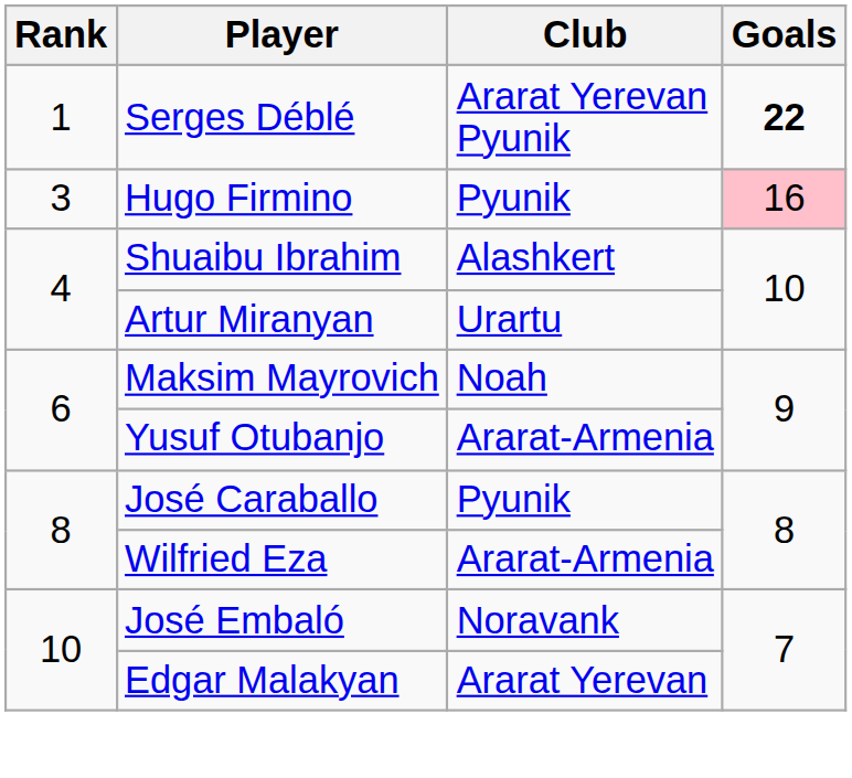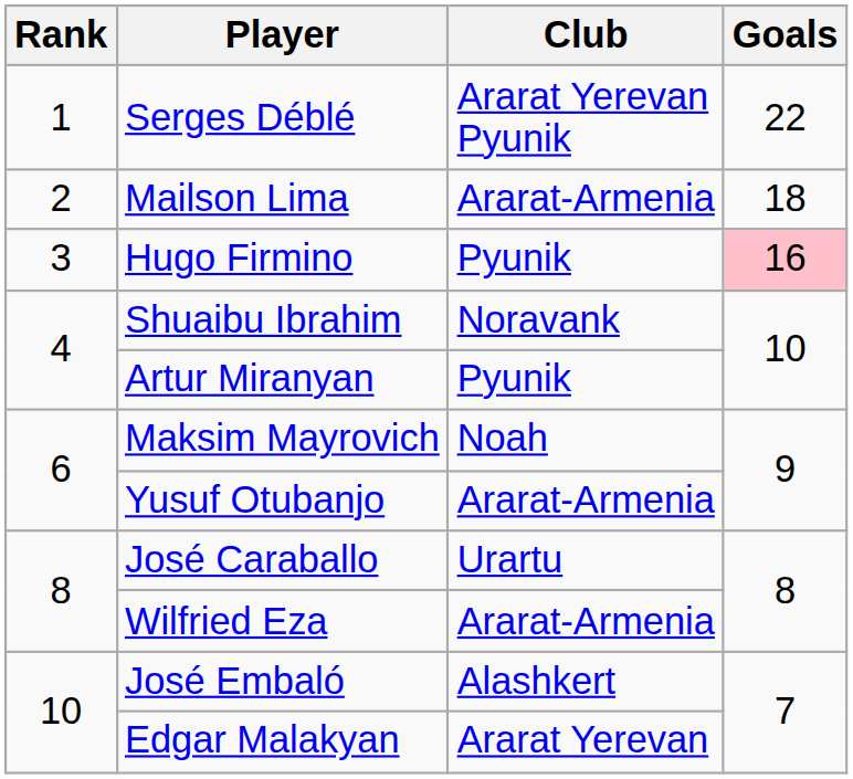 <table class="wikitable" style="text-align:center">
 <tr>
 <th>Rank</th>
 <th>Player</th>
 <th>Club</th>
 <th>Goals</th>
 </tr>
 <tr>
 <td rowspan="1">1</td>
 <td align="left"> <a href='#'>Serges Déblé</a></td>
 <td align="left"><a href='#'>Ararat Yerevan</a><br><a href='#'>Pyunik</a></td>
-<td rowspan="1"><strong>22</strong></td>
+<td rowspan="1">22</td>
+</tr>
+<tr>
+<td rowspan="1">2</td>
+<td align="left"> <a href='#'>Mailson Lima</a></td>
+<td align="left"><a href='#'>Ararat-Armenia</a></td>
+<td rowspan="1">18</td>
 </tr>
 <tr>
 <td rowspan="1">3</td>
 <td align="left"> <a href='#'>Hugo Firmino</a></td>
 <td align="left"><a href='#'>Pyunik</a></td>
 <td rowspan="1" style="background: pink;">16</td>
 </tr>
 <tr>
 <td rowspan="2">4</td>
 <td align="left"> <a href='#'>Shuaibu Ibrahim</a></td>
-<td align="left"><a href='#'>Alashkert</a></td>
+<td align="left"><a href='#'>Noravank</a></td>
 <td rowspan="2">10</td>
 </tr>
 <tr>
 <td align="left"> <a href='#'>Artur Miranyan</a></td>
-<td align="left"><a href='#'>Urartu</a></td>
+<td align="left"><a href='#'>Pyunik</a></td>
 </tr>
 <tr>
 <td rowspan="2">6</td>
 <td align="left"> <a href='#'>Maksim Mayrovich</a></td>
 <td align="left"><a href='#'>Noah</a></td>
 <td rowspan="2">9</td>
 </tr>
 <tr>
 <td align="left"> <a href='#'>Yusuf Otubanjo</a></td>
 <td align="left"><a href='#'>Ararat-Armenia</a></td>
 </tr>
 <tr>
 <td rowspan="2">8</td>
 <td align="left"> <a href='#'>José Caraballo</a></td>
-<td align="left"><a href='#'>Pyunik</a></td>
+<td align="left"><a href='#'>Urartu</a></td>
 <td rowspan="2">8</td>
 </tr>
 <tr>
 <td align="left"> <a href='#'>Wilfried Eza</a></td>
 <td align="left"><a href='#'>Ararat-Armenia</a></td>
 </tr>
 <tr>
 <td rowspan="2">10</td>
 <td align="left"> <a href='#'>José Embaló</a></td>
-<td align="left"><a href='#'>Noravank</a></td>
+<td align="left"><a href='#'>Alashkert</a></td>
 <td rowspan="2">7</td>
 </tr>
 <tr>
 <td align="left"> <a href='#'>Edgar Malakyan</a></td>
 <td align="left"><a href='#'>Ararat Yerevan</a><br></td>
 </tr>
 </table>
